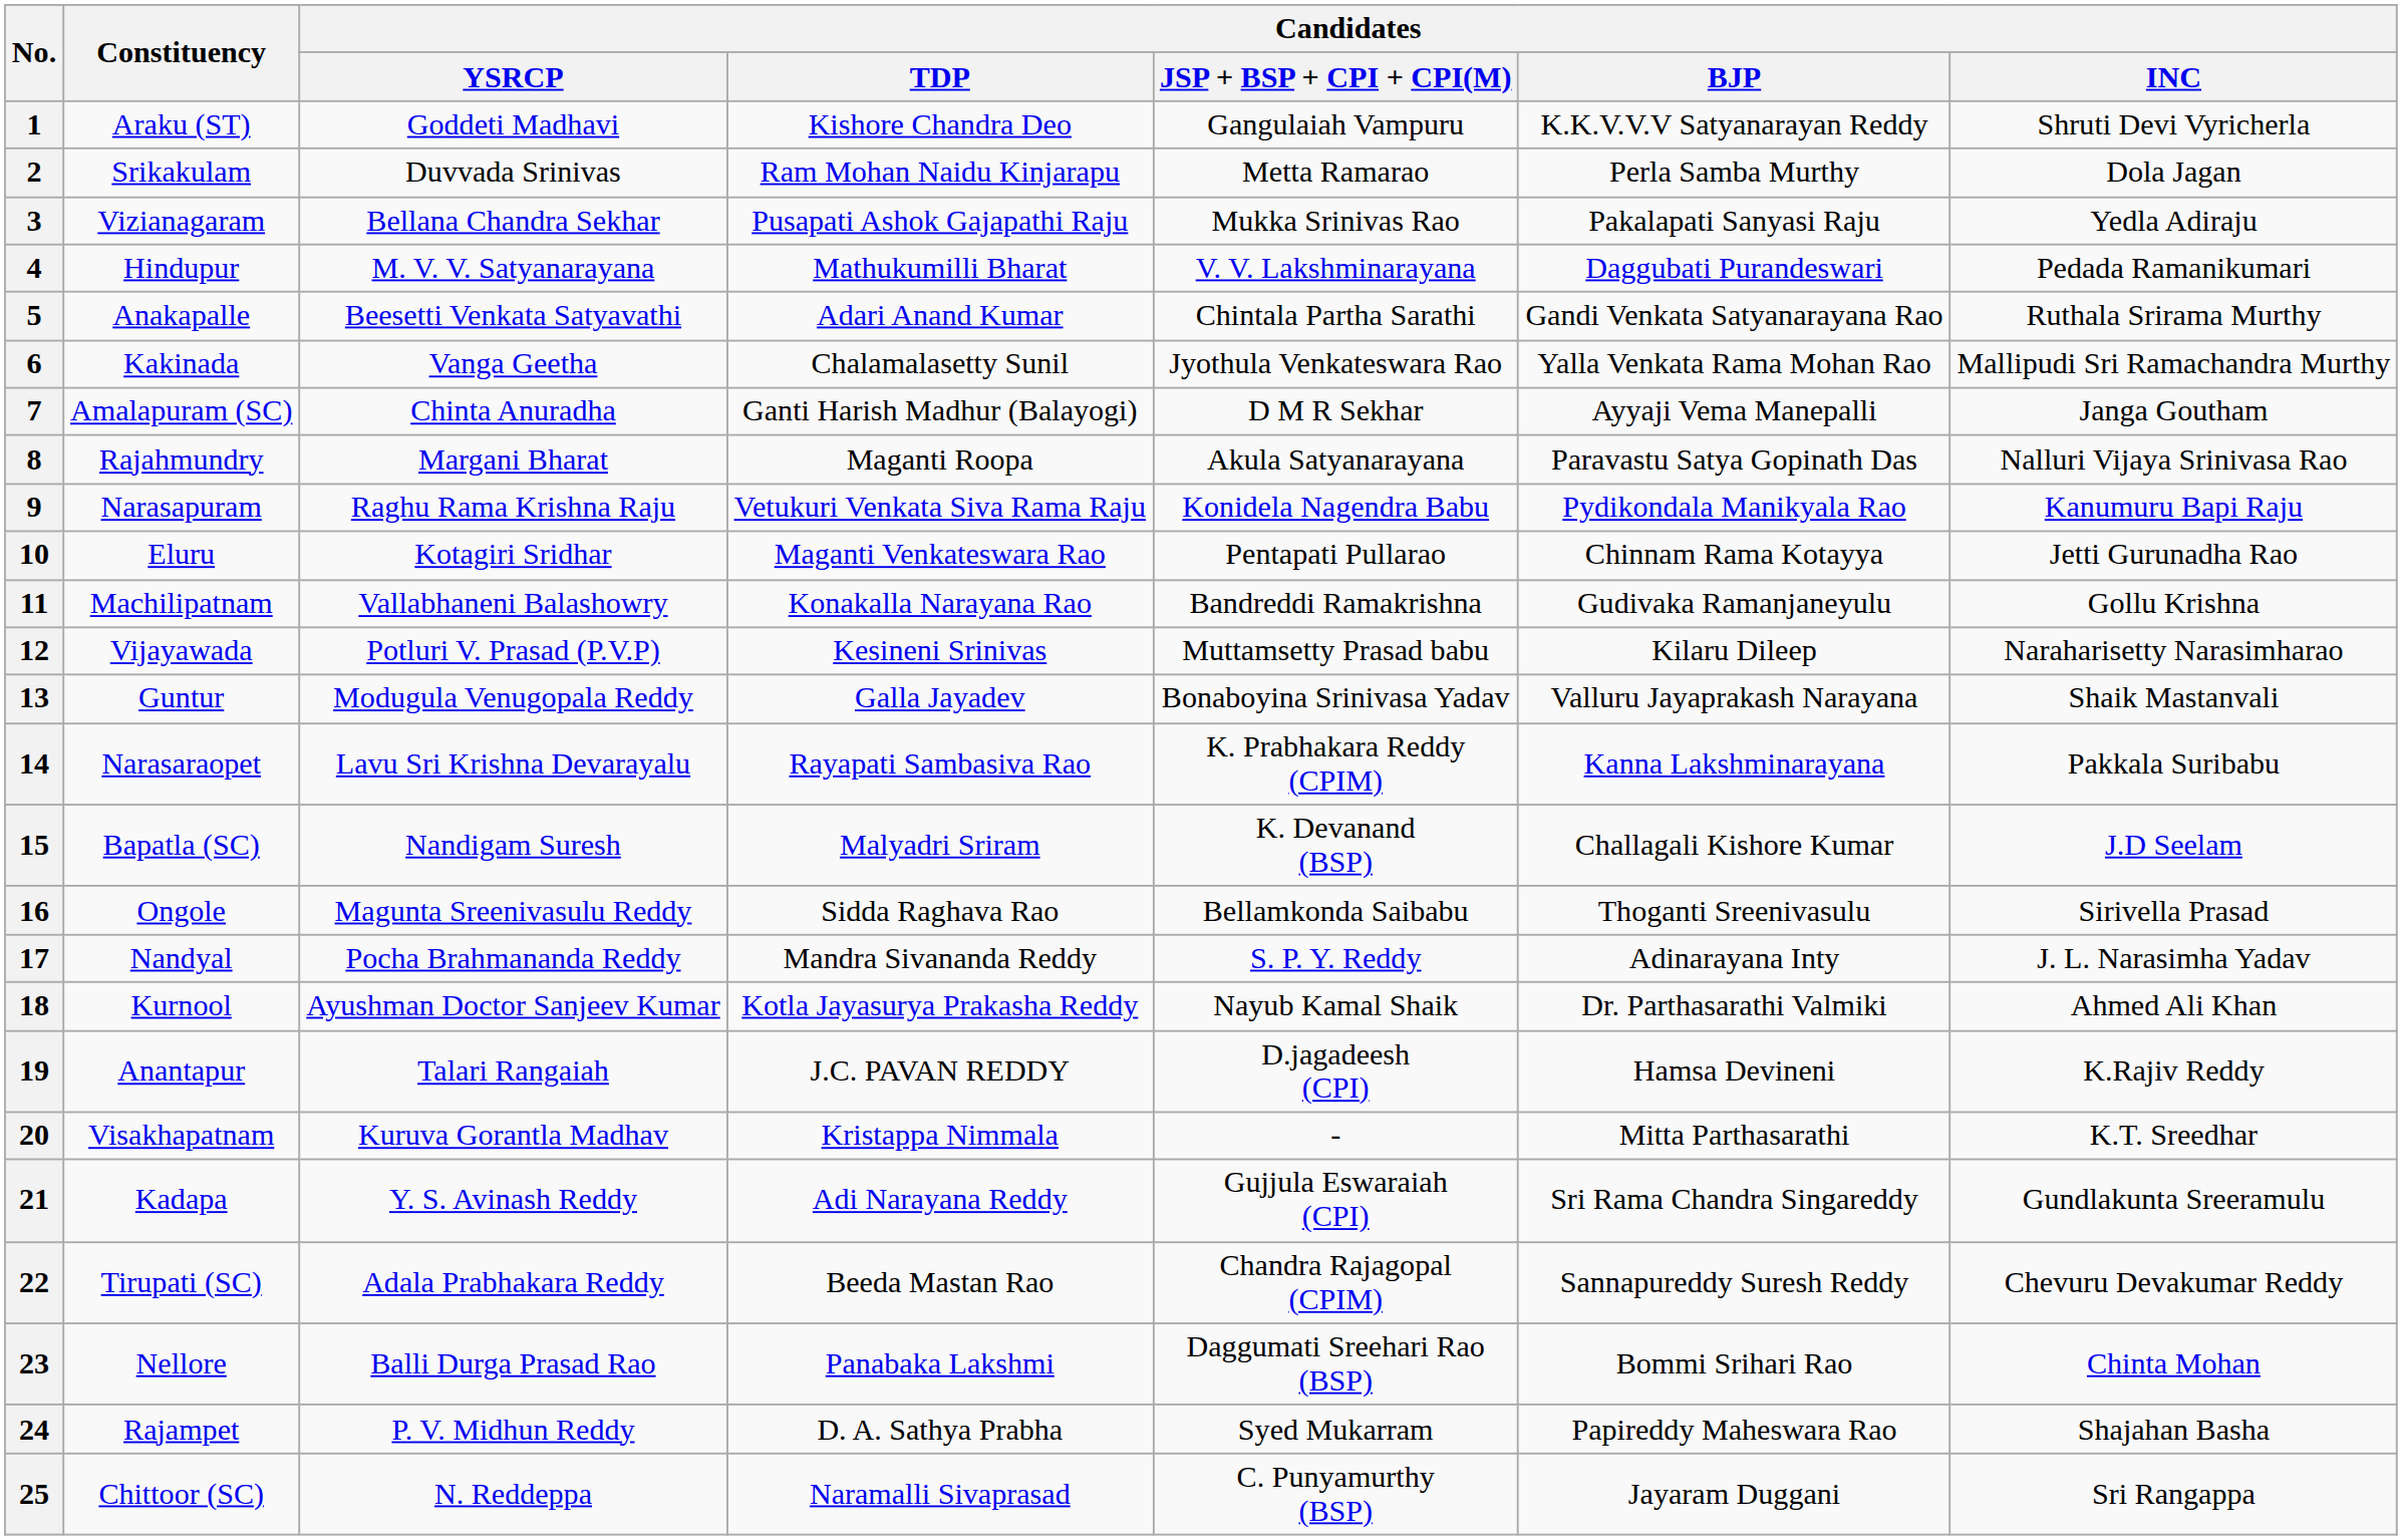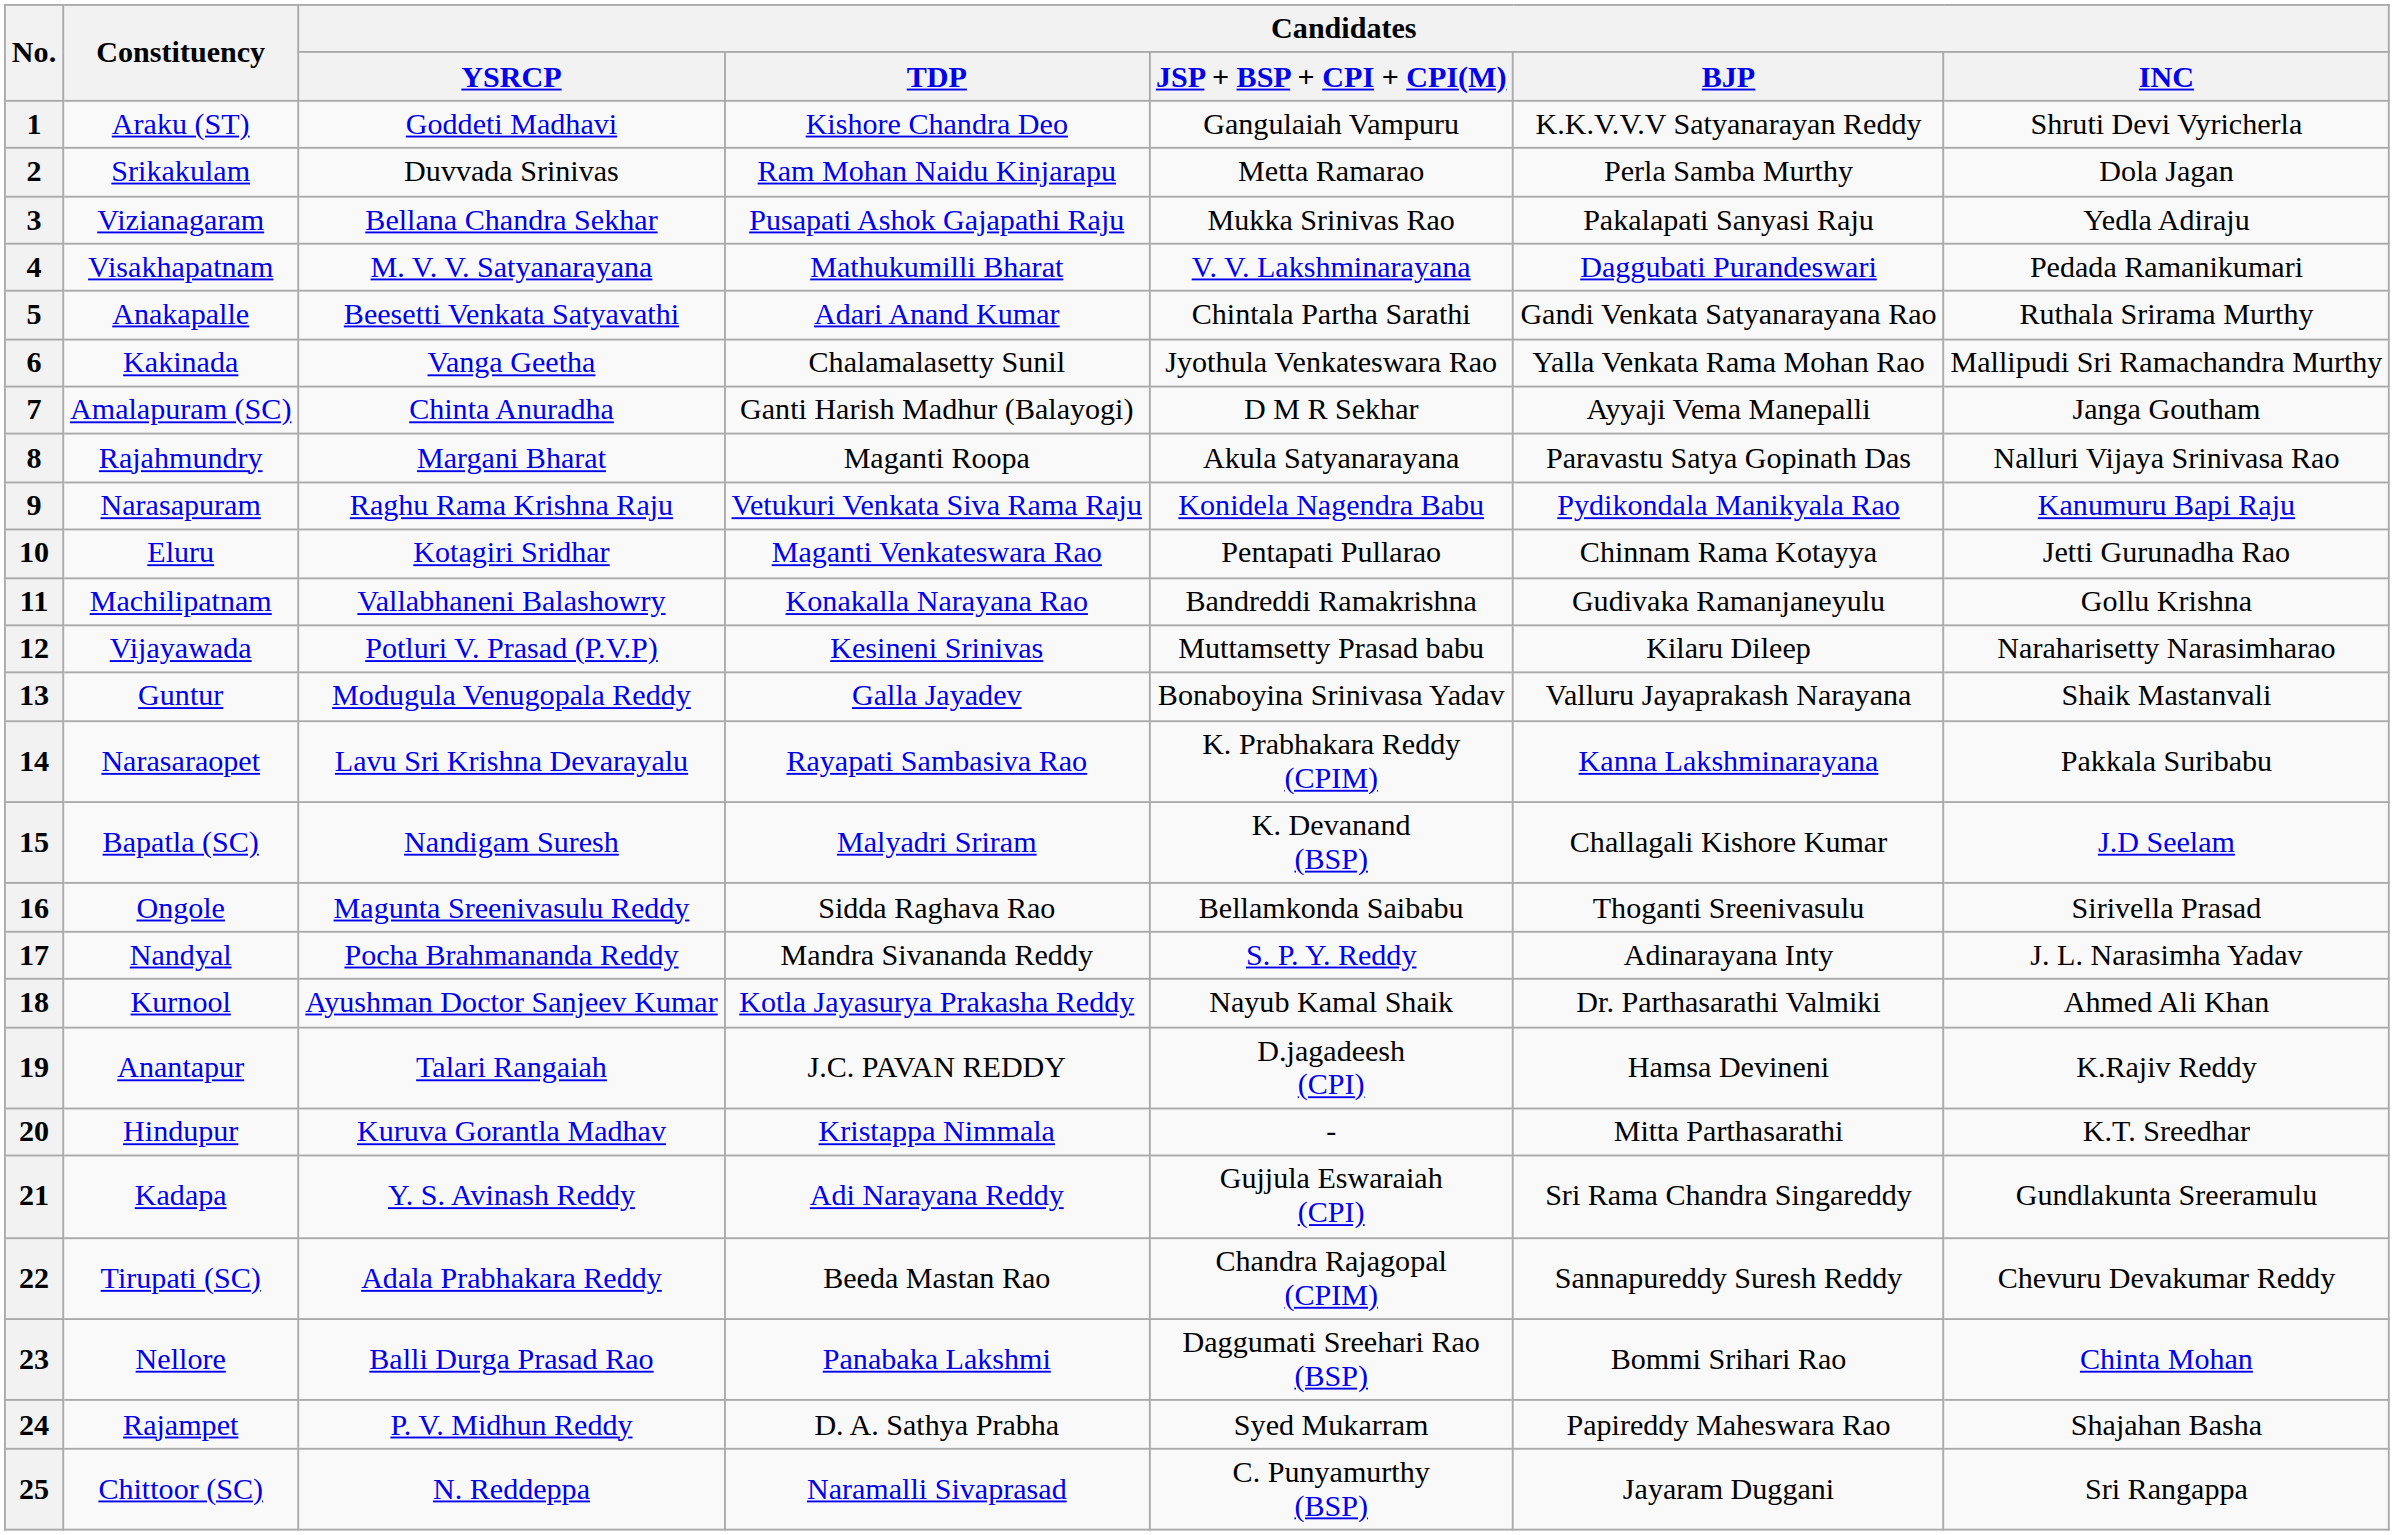 <table class="wikitable sortable" style="text-align:center;">
 <tr>
 <th rowspan="2">No.</th>
 <th rowspan="2">Constituency</th>
 <th colspan="5">Candidates</th>
 </tr>
 <tr>
 <th><a href='#'>YSRCP</a></th>
 <th><a href='#'>TDP</a></th>
 <th><a href='#'>JSP</a> + <a href='#'>BSP</a> + <a href='#'>CPI</a> + <a href='#'>CPI(M)</a></th>
 <th><a href='#'>BJP</a></th>
 <th><a href='#'>INC</a></th>
 </tr>
 <tr>
 <th>1</th>
 <td><a href='#'>Araku (ST)</a></td>
 <td><a href='#'>Goddeti Madhavi</a></td>
 <td><a href='#'>Kishore Chandra Deo</a></td>
 <td>Gangulaiah Vampuru</td>
 <td>K.K.V.V.V Satyanarayan Reddy</td>
 <td>Shruti Devi Vyricherla</td>
 </tr>
 <tr>
 <th>2</th>
 <td><a href='#'>Srikakulam</a></td>
 <td>Duvvada Srinivas</td>
 <td><a href='#'>Ram Mohan Naidu Kinjarapu</a></td>
 <td>Metta Ramarao</td>
 <td>Perla Samba Murthy</td>
 <td>Dola Jagan</td>
 </tr>
 <tr>
 <th>3</th>
 <td><a href='#'>Vizianagaram</a></td>
 <td><a href='#'>Bellana Chandra Sekhar</a></td>
 <td><a href='#'>Pusapati Ashok Gajapathi Raju</a></td>
 <td>Mukka Srinivas Rao</td>
 <td>Pakalapati Sanyasi Raju</td>
 <td>Yedla Adiraju</td>
 </tr>
 <tr>
 <th>4</th>
-<td><a href='#'>Hindupur</a></td>
+<td><a href='#'>Visakhapatnam</a></td>
 <td><a href='#'>M. V. V. Satyanarayana</a></td>
 <td><a href='#'>Mathukumilli Bharat</a></td>
 <td><a href='#'>V. V. Lakshminarayana</a></td>
 <td><a href='#'>Daggubati Purandeswari</a></td>
 <td>Pedada Ramanikumari</td>
 </tr>
 <tr>
 <th>5</th>
 <td><a href='#'>Anakapalle</a></td>
 <td><a href='#'>Beesetti Venkata Satyavathi</a></td>
 <td><a href='#'>Adari Anand Kumar</a></td>
 <td>Chintala Partha Sarathi</td>
 <td>Gandi Venkata Satyanarayana Rao</td>
 <td>Ruthala Srirama Murthy</td>
 </tr>
 <tr>
 <th>6</th>
 <td><a href='#'>Kakinada</a></td>
 <td><a href='#'>Vanga Geetha</a></td>
 <td>Chalamalasetty Sunil</td>
 <td>Jyothula Venkateswara Rao</td>
 <td>Yalla Venkata Rama Mohan Rao</td>
 <td>Mallipudi Sri Ramachandra Murthy</td>
 </tr>
 <tr>
 <th>7</th>
 <td><a href='#'>Amalapuram (SC)</a></td>
 <td><a href='#'>Chinta Anuradha</a></td>
 <td>Ganti Harish Madhur (Balayogi)</td>
 <td>D M R Sekhar</td>
 <td>Ayyaji Vema Manepalli</td>
 <td>Janga Goutham</td>
 </tr>
 <tr>
 <th>8</th>
 <td><a href='#'>Rajahmundry</a></td>
 <td><a href='#'>Margani Bharat</a></td>
 <td>Maganti Roopa</td>
 <td>Akula Satyanarayana</td>
 <td>Paravastu Satya Gopinath Das</td>
 <td>Nalluri Vijaya Srinivasa Rao</td>
 </tr>
 <tr>
 <th>9</th>
 <td><a href='#'>Narasapuram</a></td>
 <td><a href='#'>Raghu Rama Krishna Raju</a></td>
 <td><a href='#'>Vetukuri Venkata Siva Rama Raju</a></td>
 <td><a href='#'>Konidela Nagendra Babu</a></td>
 <td><a href='#'>Pydikondala Manikyala Rao</a></td>
 <td><a href='#'>Kanumuru Bapi Raju</a></td>
 </tr>
 <tr>
 <th>10</th>
 <td><a href='#'>Eluru</a></td>
 <td><a href='#'>Kotagiri Sridhar</a></td>
 <td><a href='#'>Maganti Venkateswara Rao</a></td>
 <td>Pentapati Pullarao</td>
 <td>Chinnam Rama Kotayya</td>
 <td>Jetti Gurunadha Rao</td>
 </tr>
 <tr>
 <th>11</th>
 <td><a href='#'>Machilipatnam</a></td>
 <td><a href='#'>Vallabhaneni Balashowry</a></td>
 <td><a href='#'>Konakalla Narayana Rao</a></td>
 <td>Bandreddi Ramakrishna</td>
 <td>Gudivaka Ramanjaneyulu</td>
 <td>Gollu Krishna</td>
 </tr>
 <tr>
 <th>12</th>
 <td><a href='#'>Vijayawada</a></td>
 <td><a href='#'>Potluri V. Prasad (P.V.P)</a></td>
 <td><a href='#'>Kesineni Srinivas</a></td>
 <td>Muttamsetty Prasad babu</td>
 <td>Kilaru Dileep</td>
 <td>Naraharisetty Narasimharao</td>
 </tr>
 <tr>
 <th>13</th>
 <td><a href='#'>Guntur</a></td>
 <td><a href='#'>Modugula Venugopala Reddy</a></td>
 <td><a href='#'>Galla Jayadev</a></td>
 <td>Bonaboyina Srinivasa Yadav</td>
 <td>Valluru Jayaprakash Narayana</td>
 <td>Shaik Mastanvali</td>
 </tr>
 <tr>
 <th>14</th>
 <td><a href='#'>Narasaraopet</a></td>
 <td><a href='#'>Lavu Sri Krishna Devarayalu</a></td>
 <td><a href='#'>Rayapati Sambasiva Rao</a></td>
 <td>K. Prabhakara Reddy<br><a href='#'>(CPIM)</a></td>
 <td><a href='#'>Kanna Lakshminarayana</a></td>
 <td>Pakkala Suribabu</td>
 </tr>
 <tr>
 <th>15</th>
 <td><a href='#'>Bapatla (SC)</a></td>
 <td><a href='#'>Nandigam Suresh</a></td>
 <td><a href='#'>Malyadri Sriram</a></td>
 <td>K. Devanand<br><a href='#'>(BSP)</a></td>
 <td>Challagali Kishore Kumar</td>
 <td><a href='#'>J.D Seelam</a></td>
 </tr>
 <tr>
 <th>16</th>
 <td><a href='#'>Ongole</a></td>
 <td><a href='#'>Magunta Sreenivasulu Reddy</a></td>
 <td>Sidda Raghava Rao</td>
 <td>Bellamkonda Saibabu</td>
 <td>Thoganti Sreenivasulu</td>
 <td>Sirivella Prasad</td>
 </tr>
 <tr>
 <th>17</th>
 <td><a href='#'>Nandyal</a></td>
 <td><a href='#'>Pocha Brahmananda Reddy</a></td>
 <td>Mandra Sivananda Reddy</td>
 <td><a href='#'>S. P. Y. Reddy</a></td>
 <td>Adinarayana Inty</td>
 <td>J. L. Narasimha Yadav</td>
 </tr>
 <tr>
 <th>18</th>
 <td><a href='#'>Kurnool</a></td>
 <td><a href='#'>Ayushman Doctor Sanjeev Kumar</a></td>
 <td><a href='#'>Kotla Jayasurya Prakasha Reddy</a></td>
 <td>Nayub Kamal Shaik</td>
 <td>Dr. Parthasarathi Valmiki</td>
 <td>Ahmed Ali Khan</td>
 </tr>
 <tr>
 <th>19</th>
 <td><a href='#'>Anantapur</a></td>
 <td><a href='#'>Talari Rangaiah</a></td>
 <td>J.C. PAVAN REDDY</td>
 <td>D.jagadeesh<br><a href='#'>(CPI)</a></td>
 <td>Hamsa Devineni</td>
 <td>K.Rajiv Reddy</td>
 </tr>
 <tr>
 <th>20</th>
-<td><a href='#'>Visakhapatnam</a></td>
+<td><a href='#'>Hindupur</a></td>
 <td><a href='#'>Kuruva Gorantla Madhav</a></td>
 <td><a href='#'>Kristappa Nimmala</a></td>
 <td>-</td>
 <td>Mitta Parthasarathi</td>
 <td>K.T. Sreedhar</td>
 </tr>
 <tr>
 <th>21</th>
 <td><a href='#'>Kadapa</a></td>
 <td><a href='#'>Y. S. Avinash Reddy</a></td>
 <td><a href='#'>Adi Narayana Reddy</a></td>
 <td>Gujjula Eswaraiah<br><a href='#'>(CPI)</a></td>
 <td>Sri Rama Chandra Singareddy</td>
 <td>Gundlakunta Sreeramulu</td>
 </tr>
 <tr>
 <th>22</th>
 <td><a href='#'>Tirupati (SC)</a></td>
 <td><a href='#'>Adala Prabhakara Reddy</a></td>
 <td>Beeda Mastan Rao</td>
 <td>Chandra Rajagopal<br><a href='#'>(CPIM)</a></td>
 <td>Sannapureddy Suresh Reddy</td>
 <td>Chevuru Devakumar Reddy</td>
 </tr>
 <tr>
 <th>23</th>
 <td><a href='#'>Nellore</a></td>
 <td><a href='#'>Balli Durga Prasad Rao</a></td>
 <td><a href='#'>Panabaka Lakshmi</a></td>
 <td>Daggumati Sreehari Rao<br><a href='#'>(BSP)</a></td>
 <td>Bommi Srihari Rao</td>
 <td><a href='#'>Chinta Mohan</a></td>
 </tr>
 <tr>
 <th>24</th>
 <td><a href='#'>Rajampet</a></td>
 <td><a href='#'>P. V. Midhun Reddy</a></td>
 <td>D. A. Sathya Prabha</td>
 <td>Syed Mukarram</td>
 <td>Papireddy Maheswara Rao</td>
 <td>Shajahan Basha</td>
 </tr>
 <tr>
 <th>25</th>
 <td><a href='#'>Chittoor (SC)</a></td>
 <td><a href='#'>N. Reddeppa</a></td>
 <td><a href='#'>Naramalli Sivaprasad</a></td>
 <td>C. Punyamurthy<br><a href='#'>(BSP)</a></td>
 <td>Jayaram Duggani</td>
 <td>Sri Rangappa</td>
 </tr>
 </table>
